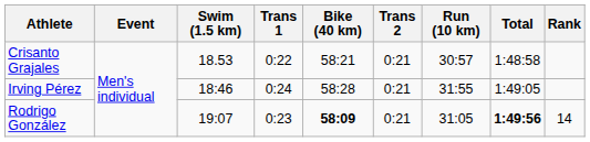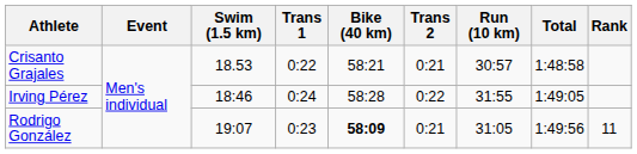 <table class="wikitable" style="font-size:90%">
 <tr>
 <th>Athlete</th>
 <th>Event</th>
 <th>Swim (1.5 km)</th>
 <th>Trans 1</th>
 <th>Bike (40 km)</th>
 <th>Trans 2</th>
 <th>Run (10 km)</th>
 <th>Total</th>
 <th>Rank</th>
 </tr>
 <tr>
 <td><a href='#'>Crisanto Grajales</a></td>
 <td rowspan="3"><a href='#'>Men's individual</a></td>
 <td align=center>18.53</td>
 <td align=center>0:22</td>
 <td align=center>58:21</td>
 <td align=center>0:21</td>
 <td align=center>30:57</td>
 <td align=center>1:48:58</td>
 <td align=center></td>
 </tr>
 <tr>
 <td><a href='#'>Irving Pérez</a></td>
 <td align=center>18:46</td>
 <td align=center>0:24</td>
 <td align=center>58:28</td>
-<td align=center>0:21</td>
+<td align=center>0:22</td>
 <td align=center>31:55</td>
 <td align=center>1:49:05</td>
 <td align=center></td>
 </tr>
 <tr>
 <td><a href='#'>Rodrigo González</a></td>
 <td align=center>19:07</td>
 <td align=center>0:23</td>
 <td align=center><strong>58:09</strong></td>
 <td align=center>0:21</td>
 <td align=center>31:05</td>
-<td align=center><strong>1:49:56</strong></td>
-<td align=center>14</td>
+<td align=center>1:49:56</td>
+<td align=center>11</td>
 </tr>
 </table>
